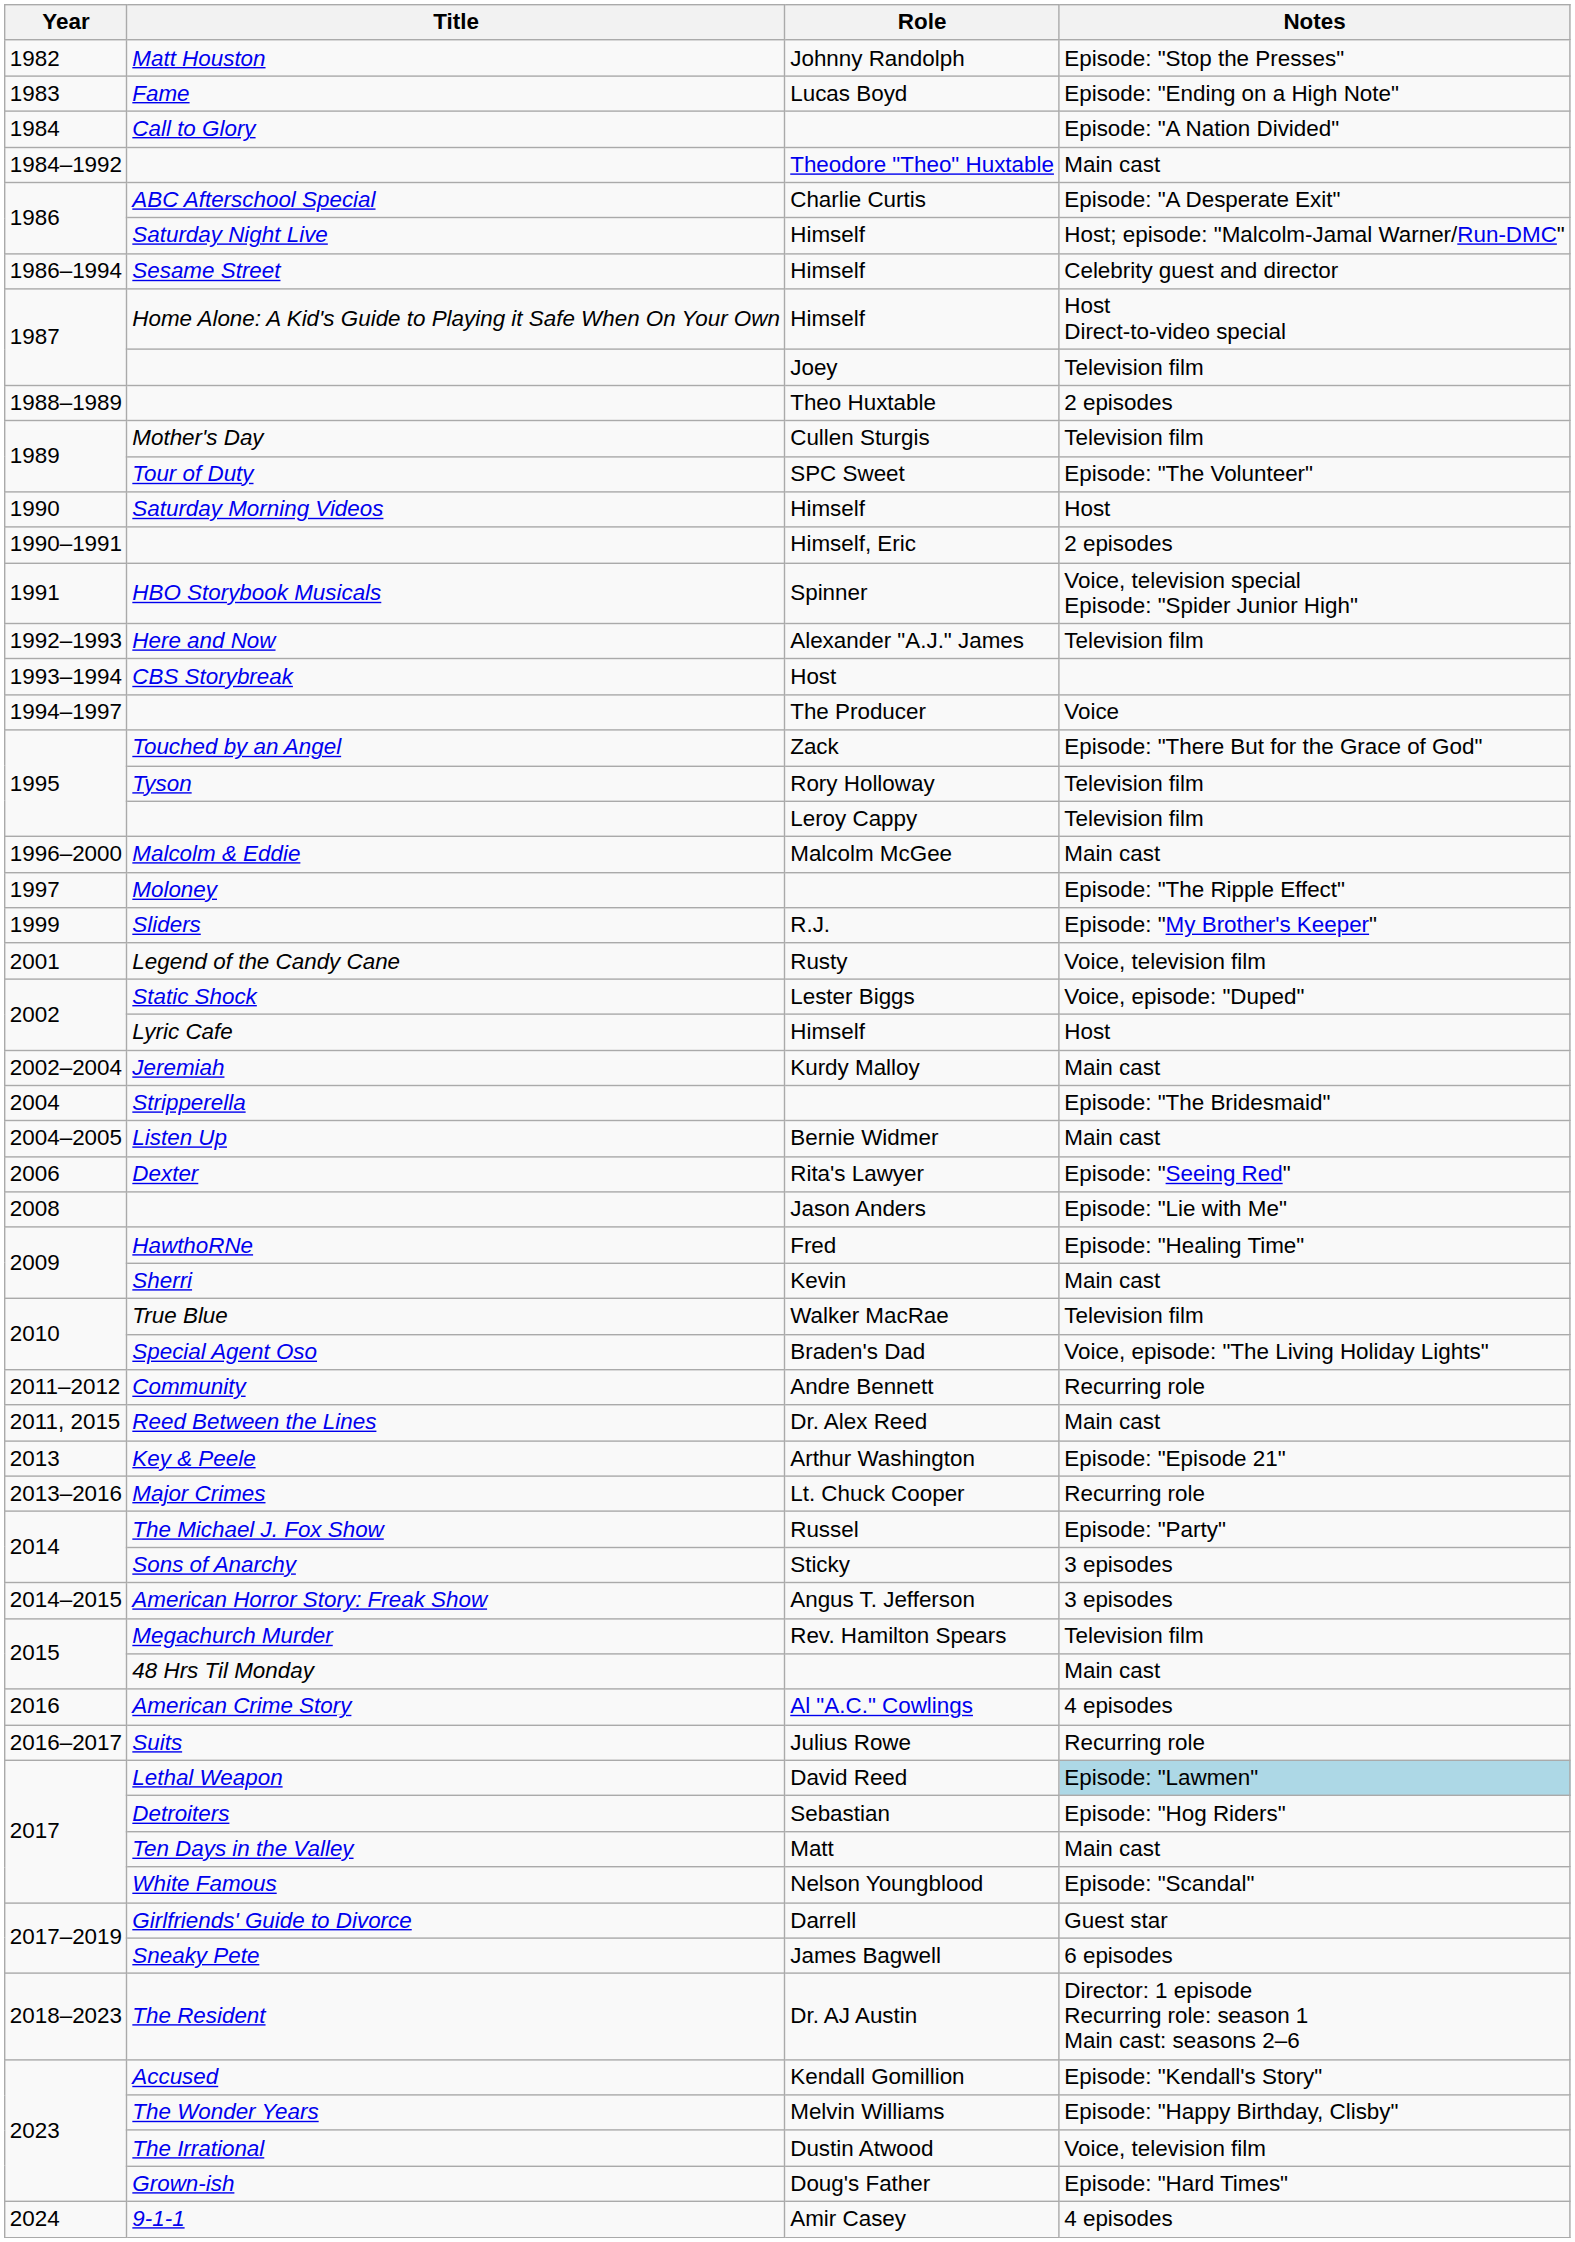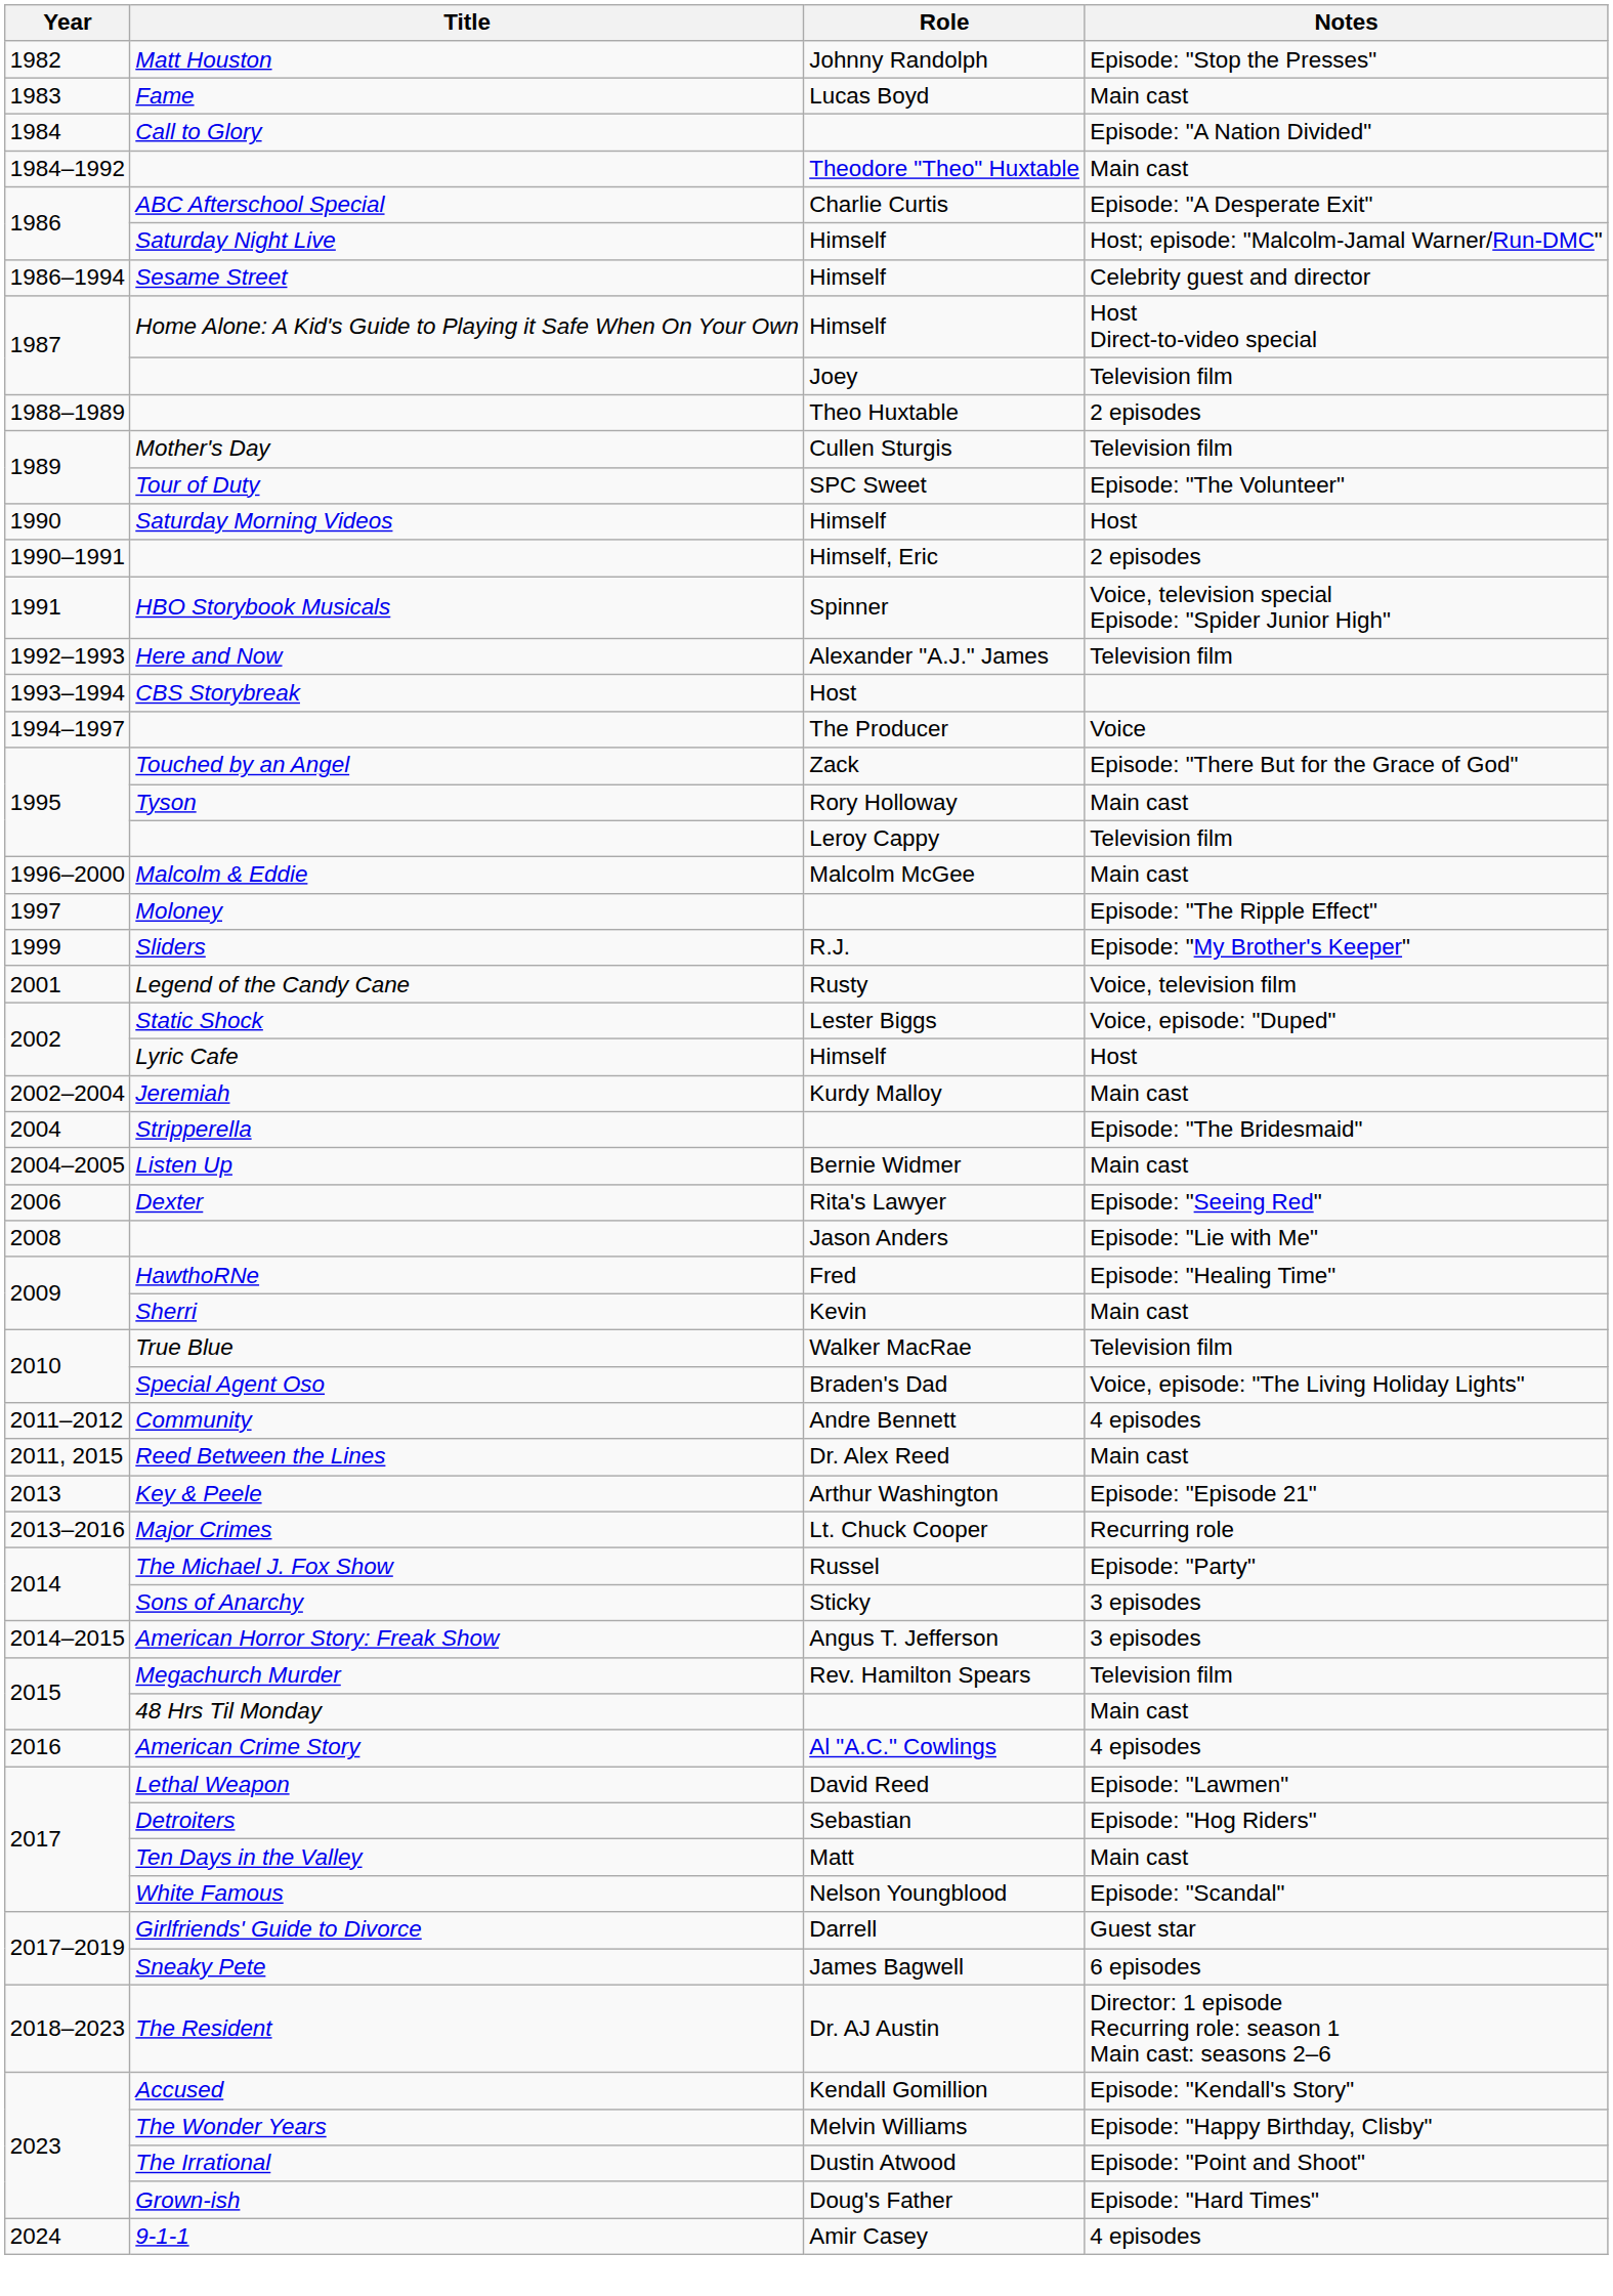 <table class="wikitable sortable">
 <tr>
 <th>Year</th>
 <th>Title</th>
 <th>Role</th>
 <th class="unsortable">Notes</th>
 </tr>
 <tr>
 <td>1982</td>
 <td><em><a href='#'>Matt Houston</a></em></td>
 <td>Johnny Randolph</td>
 <td>Episode: "Stop the Presses"</td>
 </tr>
 <tr>
 <td>1983</td>
 <td><em><a href='#'>Fame</a></em></td>
 <td>Lucas Boyd</td>
-<td>Episode: "Ending on a High Note"</td>
+<td>Main cast</td>
 </tr>
 <tr>
 <td>1984</td>
 <td><em><a href='#'>Call to Glory</a></em></td>
 <td></td>
 <td>Episode: "A Nation Divided"</td>
 </tr>
 <tr>
 <td>1984–1992</td>
 <td><em></em></td>
 <td><a href='#'>Theodore "Theo" Huxtable</a></td>
 <td>Main cast</td>
 </tr>
 <tr>
 <td rowspan="2">1986</td>
 <td><em><a href='#'>ABC Afterschool Special</a></em></td>
 <td>Charlie Curtis</td>
 <td>Episode: "A Desperate Exit"</td>
 </tr>
 <tr>
 <td><em><a href='#'>Saturday Night Live</a></em></td>
 <td>Himself</td>
 <td>Host; episode: "Malcolm-Jamal Warner/<a href='#'>Run-DMC</a>"</td>
 </tr>
 <tr>
 <td>1986–1994</td>
 <td><em><a href='#'>Sesame Street</a></em></td>
 <td>Himself</td>
 <td>Celebrity guest and director</td>
 </tr>
 <tr>
 <td rowspan="2">1987</td>
 <td><em>Home Alone: A Kid's Guide to Playing it Safe When On Your Own</em></td>
 <td>Himself</td>
 <td>Host<br>Direct-to-video special</td>
 </tr>
 <tr>
 <td><em></em></td>
 <td>Joey</td>
 <td>Television film</td>
 </tr>
 <tr>
 <td>1988–1989</td>
 <td><em></em></td>
 <td>Theo Huxtable</td>
 <td>2 episodes</td>
 </tr>
 <tr>
 <td rowspan="2">1989</td>
 <td><em>Mother's Day</em></td>
 <td>Cullen Sturgis</td>
 <td>Television film</td>
 </tr>
 <tr>
 <td><em><a href='#'>Tour of Duty</a></em></td>
 <td>SPC Sweet</td>
 <td>Episode: "The Volunteer"</td>
 </tr>
 <tr>
 <td>1990</td>
 <td><em><a href='#'>Saturday Morning Videos</a></em></td>
 <td>Himself</td>
 <td>Host</td>
 </tr>
 <tr>
 <td>1990–1991</td>
 <td><em></em></td>
 <td>Himself, Eric</td>
 <td>2 episodes</td>
 </tr>
 <tr>
 <td>1991</td>
 <td><em><a href='#'>HBO Storybook Musicals</a></em></td>
 <td>Spinner</td>
 <td>Voice, television special<br>Episode: "Spider Junior High"</td>
 </tr>
 <tr>
 <td>1992–1993</td>
 <td><em><a href='#'>Here and Now</a></em></td>
 <td>Alexander "A.J." James</td>
 <td>Television film</td>
 </tr>
 <tr>
 <td>1993–1994</td>
 <td><em><a href='#'>CBS Storybreak</a></em></td>
 <td>Host</td>
 <td></td>
 </tr>
 <tr>
 <td>1994–1997</td>
 <td><em></em></td>
 <td>The Producer</td>
 <td>Voice</td>
 </tr>
 <tr>
 <td rowspan="3">1995</td>
 <td><em><a href='#'>Touched by an Angel</a></em></td>
 <td>Zack</td>
 <td>Episode: "There But for the Grace of God"</td>
 </tr>
 <tr>
 <td><em><a href='#'>Tyson</a></em></td>
 <td>Rory Holloway</td>
-<td>Television film</td>
+<td>Main cast</td>
 </tr>
 <tr>
 <td><em></em></td>
 <td>Leroy Cappy</td>
 <td>Television film</td>
 </tr>
 <tr>
 <td>1996–2000</td>
 <td><em><a href='#'>Malcolm & Eddie</a></em></td>
 <td>Malcolm McGee</td>
 <td>Main cast</td>
 </tr>
 <tr>
 <td>1997</td>
 <td><em><a href='#'>Moloney</a></em></td>
 <td></td>
 <td>Episode: "The Ripple Effect"</td>
 </tr>
 <tr>
 <td>1999</td>
 <td><em><a href='#'>Sliders</a></em></td>
 <td>R.J.</td>
 <td>Episode: "<a href='#'>My Brother's Keeper</a>"</td>
 </tr>
 <tr>
 <td>2001</td>
 <td><em>Legend of the Candy Cane</em></td>
 <td>Rusty</td>
 <td>Voice, television film</td>
 </tr>
 <tr>
 <td rowspan="2">2002</td>
 <td><em><a href='#'>Static Shock</a></em></td>
 <td>Lester Biggs</td>
 <td>Voice, episode: "Duped"</td>
 </tr>
 <tr>
 <td><em>Lyric Cafe</em></td>
 <td>Himself</td>
 <td>Host</td>
 </tr>
 <tr>
 <td>2002–2004</td>
 <td><em><a href='#'>Jeremiah</a></em></td>
 <td>Kurdy Malloy</td>
 <td>Main cast</td>
 </tr>
 <tr>
 <td>2004</td>
 <td><em><a href='#'>Stripperella</a></em></td>
 <td></td>
 <td>Episode: "The Bridesmaid"</td>
 </tr>
 <tr>
 <td>2004–2005</td>
 <td><em><a href='#'>Listen Up</a></em></td>
 <td>Bernie Widmer</td>
 <td>Main cast</td>
 </tr>
 <tr>
 <td>2006</td>
 <td><em><a href='#'>Dexter</a></em></td>
 <td>Rita's Lawyer</td>
 <td>Episode: "<a href='#'>Seeing Red</a>"</td>
 </tr>
 <tr>
 <td>2008</td>
 <td><em></em></td>
 <td>Jason Anders</td>
 <td>Episode: "Lie with Me"</td>
 </tr>
 <tr>
 <td rowspan="2">2009</td>
 <td><em><a href='#'>HawthoRNe</a></em></td>
 <td>Fred</td>
 <td>Episode: "Healing Time"</td>
 </tr>
 <tr>
 <td><em><a href='#'>Sherri</a></em></td>
 <td>Kevin</td>
 <td>Main cast</td>
 </tr>
 <tr>
 <td rowspan="2">2010</td>
 <td><em>True Blue</em></td>
 <td>Walker MacRae</td>
 <td>Television film</td>
 </tr>
 <tr>
 <td><em><a href='#'>Special Agent Oso</a></em></td>
 <td>Braden's Dad</td>
 <td>Voice, episode: "The Living Holiday Lights"</td>
 </tr>
 <tr>
 <td>2011–2012</td>
 <td><em><a href='#'>Community</a></em></td>
 <td>Andre Bennett</td>
-<td>Recurring role</td>
+<td>4 episodes</td>
 </tr>
 <tr>
 <td>2011, 2015</td>
 <td><em><a href='#'>Reed Between the Lines</a></em></td>
 <td>Dr. Alex Reed</td>
 <td>Main cast</td>
 </tr>
 <tr>
 <td>2013</td>
 <td><em><a href='#'>Key & Peele</a></em></td>
 <td>Arthur Washington</td>
 <td>Episode: "Episode 21"</td>
 </tr>
 <tr>
 <td>2013–2016</td>
 <td><em><a href='#'>Major Crimes</a></em></td>
 <td>Lt. Chuck Cooper</td>
 <td>Recurring role</td>
 </tr>
 <tr>
 <td rowspan="2">2014</td>
 <td><em><a href='#'>The Michael J. Fox Show</a></em></td>
 <td>Russel</td>
 <td>Episode: "Party"</td>
 </tr>
 <tr>
 <td><em><a href='#'>Sons of Anarchy</a></em></td>
 <td>Sticky</td>
 <td>3 episodes</td>
 </tr>
 <tr>
 <td>2014–2015</td>
 <td><em><a href='#'>American Horror Story: Freak Show</a></em></td>
 <td>Angus T. Jefferson</td>
 <td>3 episodes</td>
 </tr>
 <tr>
 <td rowspan="2">2015</td>
 <td><em><a href='#'>Megachurch Murder</a></em></td>
 <td>Rev. Hamilton Spears</td>
 <td>Television film</td>
 </tr>
 <tr>
 <td><em>48 Hrs Til Monday</em></td>
 <td></td>
 <td>Main cast</td>
 </tr>
 <tr>
 <td>2016</td>
 <td><em><a href='#'>American Crime Story</a></em></td>
 <td><a href='#'>Al "A.C." Cowlings</a></td>
 <td>4 episodes</td>
 </tr>
 <tr>
-<td>2016–2017</td>
-<td><em><a href='#'>Suits</a></em></td>
-<td>Julius Rowe</td>
-<td>Recurring role</td>
-</tr>
-<tr>
 <td rowspan="4">2017</td>
 <td><em><a href='#'>Lethal Weapon</a></em></td>
 <td>David Reed</td>
-<td style="background: lightblue;">Episode: "Lawmen"</td>
+<td>Episode: "Lawmen"</td>
 </tr>
 <tr>
 <td><em><a href='#'>Detroiters</a></em></td>
 <td>Sebastian</td>
 <td>Episode: "Hog Riders"</td>
 </tr>
 <tr>
 <td><em><a href='#'>Ten Days in the Valley</a></em></td>
 <td>Matt</td>
 <td>Main cast</td>
 </tr>
 <tr>
 <td><em><a href='#'>White Famous</a></em></td>
 <td>Nelson Youngblood</td>
 <td>Episode: "Scandal"</td>
 </tr>
 <tr>
 <td rowspan="2">2017–2019</td>
 <td><em><a href='#'>Girlfriends' Guide to Divorce</a></em></td>
 <td>Darrell</td>
 <td>Guest star</td>
 </tr>
 <tr>
 <td><em><a href='#'>Sneaky Pete</a></em></td>
 <td>James Bagwell</td>
 <td>6 episodes</td>
 </tr>
 <tr>
 <td>2018–2023</td>
 <td><em><a href='#'>The Resident</a></em></td>
 <td>Dr. AJ Austin</td>
 <td>Director: 1 episode<br>Recurring role: season 1<br>Main cast: seasons 2–6</td>
 </tr>
 <tr>
 <td rowspan="4">2023</td>
 <td><em><a href='#'>Accused</a></em></td>
 <td>Kendall Gomillion</td>
 <td>Episode: "Kendall's Story"</td>
 </tr>
 <tr>
 <td><em><a href='#'>The Wonder Years</a></em></td>
 <td>Melvin Williams</td>
 <td>Episode: "Happy Birthday, Clisby"</td>
 </tr>
 <tr>
 <td><em><a href='#'>The Irrational</a></em></td>
 <td>Dustin Atwood</td>
-<td>Voice, television film</td>
+<td>Episode: "Point and Shoot"</td>
 </tr>
 <tr>
 <td><em><a href='#'>Grown-ish</a></em></td>
 <td>Doug's Father</td>
 <td>Episode: "Hard Times"</td>
 </tr>
 <tr>
 <td>2024</td>
 <td><em><a href='#'>9-1-1</a></em></td>
 <td>Amir Casey</td>
 <td>4 episodes</td>
 </tr>
 </table>
